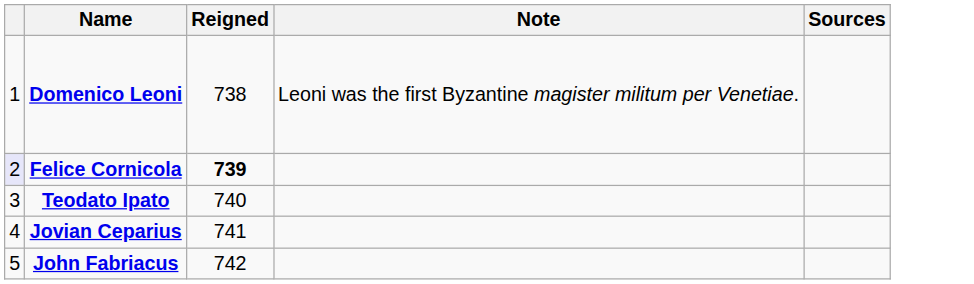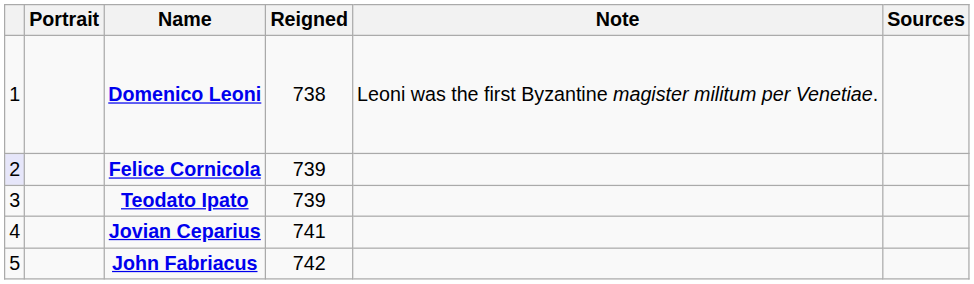 <table class="wikitable sortable" style="text-align:center;">
 <tr>
 <th scope="col"></th>
+<th scope="col" class="unsortable">Portrait</th>
 <th scope="col">Name<br></th>
 <th scope="col" class="unsortable">Reigned</th>
 <th scope="col">Note</th>
 <th scope="col">Sources</th>
 </tr>
 <tr style="height:6em;">
 <td>1</td>
+<td></td>
 <td><strong><a href='#'>Domenico Leoni</a></strong></td>
 <td>738</td>
 <td>Leoni was the first Byzantine <em>magister militum per Venetiae</em>.</td>
 <td></td>
 </tr>
 <tr>
 <td style="background: lavender;">2</td>
+<td></td>
 <td><strong><a href='#'>Felice Cornicola</a></strong></td>
-<td><strong>739</strong></td>
+<td>739</td>
 <td></td>
 <td></td>
 </tr>
 <tr>
 <td>3</td>
+<td></td>
 <td><strong><a href='#'>Teodato Ipato</a></strong></td>
-<td>740</td>
+<td>739</td>
 <td></td>
 <td></td>
 </tr>
 <tr>
 <td>4</td>
+<td></td>
 <td><strong><a href='#'>Jovian Ceparius</a></strong></td>
 <td>741</td>
 <td></td>
 <td></td>
 </tr>
 <tr>
 <td>5</td>
+<td></td>
 <td><strong><a href='#'>John Fabriacus</a></strong></td>
 <td>742</td>
 <td></td>
 <td></td>
 </tr>
 </table>
